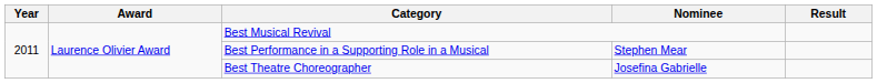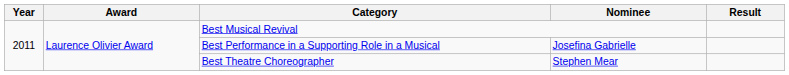 <table class="wikitable" width="95%">
 <tr>
 <th width="5%">Year</th>
 <th width="20%">Award</th>
 <th width="45%">Category</th>
 <th width="20%">Nominee</th>
 <th width="10%">Result</th>
 </tr>
 <tr>
 <td rowspan="3" align="center">2011</td>
 <td rowspan="3"><a href='#'>Laurence Olivier Award</a></td>
 <td colspan="2"><a href='#'>Best Musical Revival</a></td>
 <td></td>
 </tr>
 <tr>
 <td><a href='#'>Best Performance in a Supporting Role in a Musical</a></td>
-<td><a href='#'>Stephen Mear</a></td>
+<td><a href='#'>Josefina Gabrielle</a></td>
 <td></td>
 </tr>
 <tr>
 <td><a href='#'>Best Theatre Choreographer</a></td>
-<td><a href='#'>Josefina Gabrielle</a></td>
+<td><a href='#'>Stephen Mear</a></td>
 <td></td>
 </tr>
 </table>
